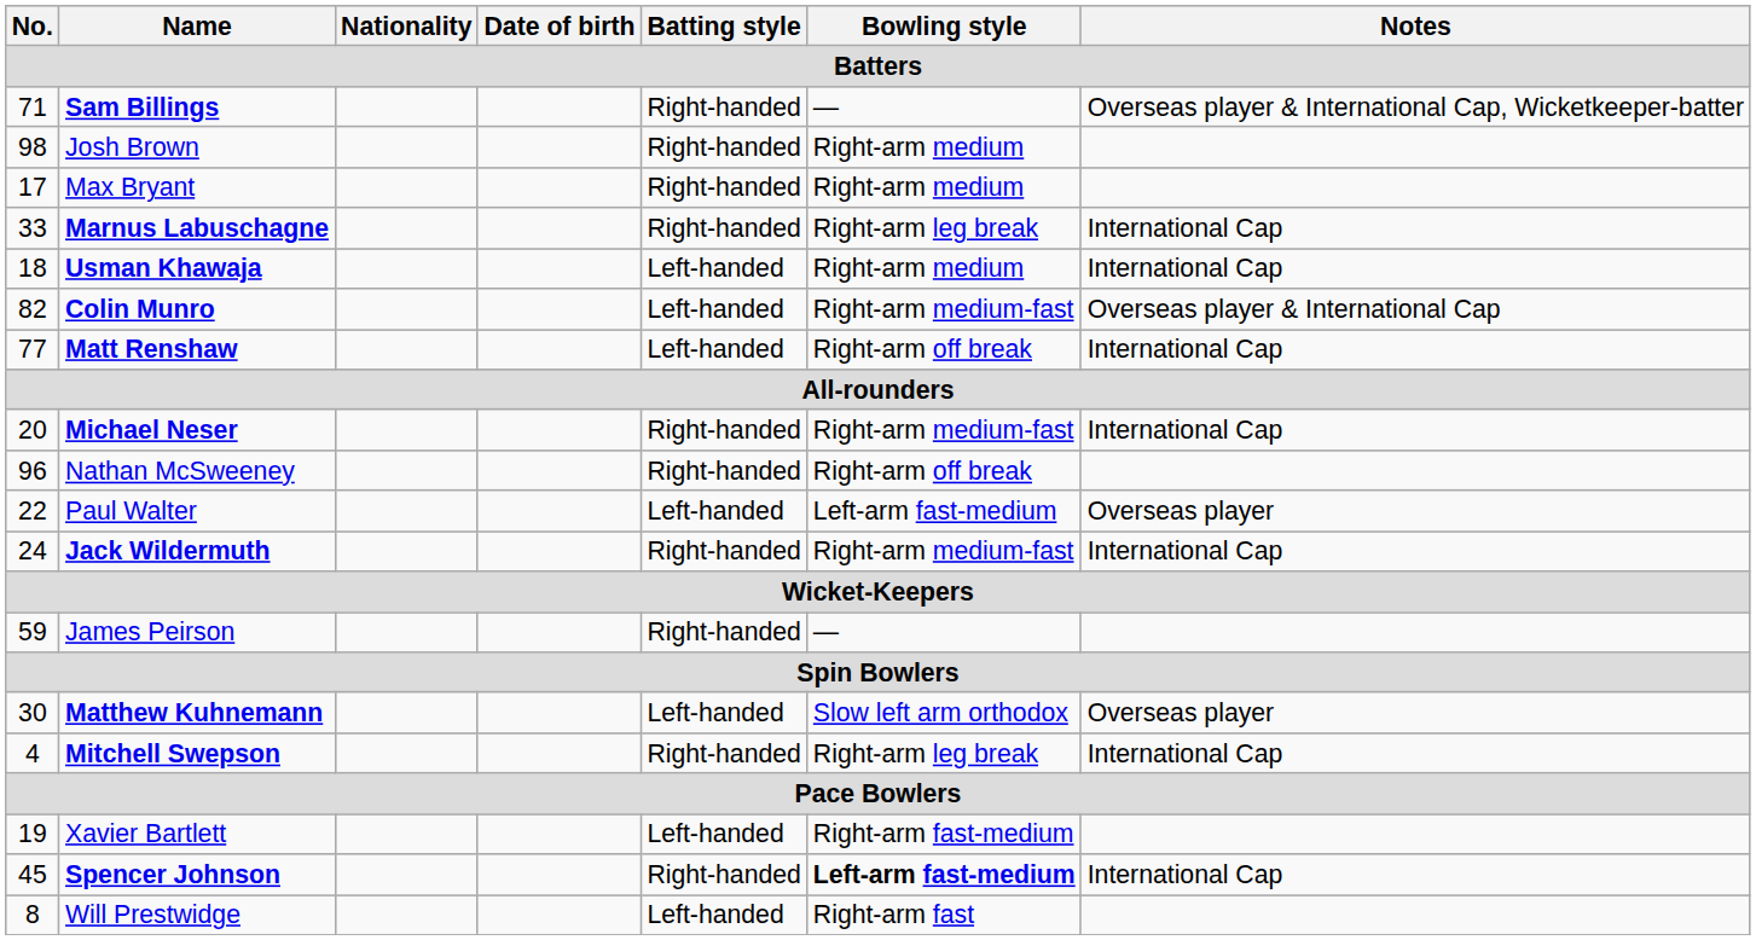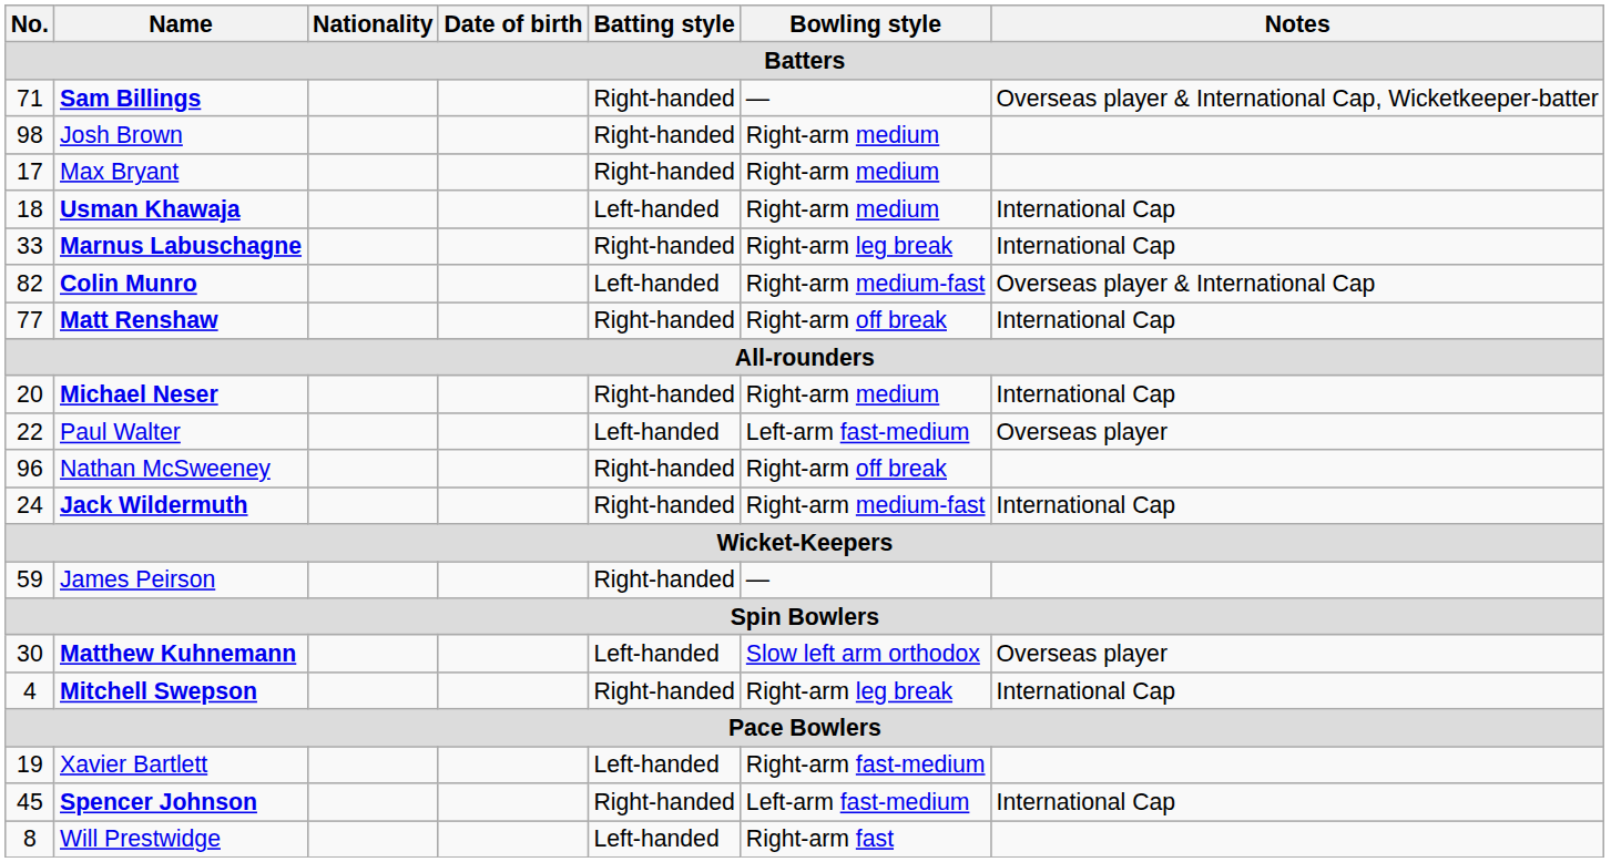 <table class="wikitable" style="font-size:85%;">
 <tr>
 <th>No.</th>
 <th>Name</th>
 <th>Nationality</th>
 <th>Date of birth</th>
 <th>Batting style</th>
 <th>Bowling style</th>
 <th>Notes</th>
 </tr>
 <tr>
 <th colspan="7" style="background: #DCDCDC" align=center>Batters</th>
 </tr>
 <tr>
 <td style="text-align:center">71</td>
 <td><strong><a href='#'>Sam Billings</a></strong></td>
 <td></td>
 <td></td>
 <td>Right-handed</td>
 <td>—</td>
 <td>Overseas player & International Cap, Wicketkeeper-batter</td>
 </tr>
 <tr>
 <td style="text-align:center">98</td>
 <td><a href='#'>Josh Brown</a></td>
 <td></td>
 <td></td>
 <td>Right-handed</td>
 <td>Right-arm <a href='#'>medium</a></td>
 <td></td>
 </tr>
 <tr>
 <td style="text-align:center">17</td>
 <td><a href='#'>Max Bryant</a></td>
 <td></td>
 <td></td>
 <td>Right-handed</td>
 <td>Right-arm <a href='#'>medium</a></td>
 <td></td>
 </tr>
 <tr>
+<td style="text-align:center">18</td>
+<td><strong><a href='#'>Usman Khawaja</a></strong></td>
+<td></td>
+<td></td>
+<td>Left-handed</td>
+<td>Right-arm <a href='#'>medium</a></td>
+<td>International Cap</td>
+</tr>
+<tr>
 <td style="text-align:center">33</td>
 <td><strong><a href='#'>Marnus Labuschagne</a></strong></td>
 <td></td>
 <td></td>
 <td>Right-handed</td>
 <td>Right-arm <a href='#'>leg break</a></td>
-<td>International Cap</td>
-</tr>
-<tr>
-<td style="text-align:center">18</td>
-<td><strong><a href='#'>Usman Khawaja</a></strong></td>
-<td></td>
-<td></td>
-<td>Left-handed</td>
-<td>Right-arm <a href='#'>medium</a></td>
 <td>International Cap</td>
 </tr>
 <tr>
 <td style="text-align:center">82</td>
 <td><strong><a href='#'>Colin Munro</a></strong></td>
 <td></td>
 <td></td>
 <td>Left-handed</td>
 <td>Right-arm <a href='#'>medium-fast</a></td>
 <td>Overseas player & International Cap</td>
 </tr>
 <tr>
 <td style="text-align:center">77</td>
 <td><strong><a href='#'>Matt Renshaw</a></strong></td>
 <td></td>
 <td></td>
-<td>Left-handed</td>
+<td>Right-handed</td>
 <td>Right-arm <a href='#'>off break</a></td>
 <td>International Cap</td>
 </tr>
 <tr>
 <th colspan="7" style="background: #DCDCDC" align=center>All-rounders</th>
 </tr>
 <tr>
 <td style="text-align:center">20</td>
 <td><strong><a href='#'>Michael Neser</a></strong></td>
 <td></td>
 <td></td>
 <td>Right-handed</td>
-<td>Right-arm <a href='#'>medium-fast</a></td>
+<td>Right-arm <a href='#'>medium</a></td>
 <td>International Cap</td>
+</tr>
+<tr>
+<td style="text-align:center">22</td>
+<td><a href='#'>Paul Walter</a></td>
+<td></td>
+<td></td>
+<td>Left-handed</td>
+<td>Left-arm <a href='#'>fast-medium</a></td>
+<td>Overseas player</td>
 </tr>
 <tr>
 <td style="text-align:center">96</td>
 <td><a href='#'>Nathan McSweeney</a></td>
 <td></td>
 <td></td>
 <td>Right-handed</td>
 <td>Right-arm <a href='#'>off break</a></td>
 <td></td>
-</tr>
-<tr>
-<td style="text-align:center">22</td>
-<td><a href='#'>Paul Walter</a></td>
-<td></td>
-<td></td>
-<td>Left-handed</td>
-<td>Left-arm <a href='#'>fast-medium</a></td>
-<td>Overseas player</td>
 </tr>
 <tr>
 <td style="text-align:center">24</td>
 <td><strong><a href='#'>Jack Wildermuth</a></strong></td>
 <td></td>
 <td></td>
 <td>Right-handed</td>
 <td>Right-arm <a href='#'>medium-fast</a></td>
 <td>International Cap</td>
 </tr>
 <tr>
 <th colspan="7" style="background: #DCDCDC" align=center>Wicket-Keepers</th>
 </tr>
 <tr>
 <td style="text-align:center">59</td>
 <td><a href='#'>James Peirson</a></td>
 <td></td>
 <td></td>
 <td>Right-handed</td>
 <td>—</td>
 <td></td>
 </tr>
 <tr>
 <th colspan="7" style="background: #DCDCDC" align=center>Spin Bowlers</th>
 </tr>
 <tr>
 <td style="text-align:center">30</td>
 <td><strong><a href='#'>Matthew Kuhnemann</a></strong></td>
 <td></td>
 <td></td>
 <td>Left-handed</td>
 <td><a href='#'>Slow left arm orthodox</a></td>
 <td>Overseas player</td>
 </tr>
 <tr>
 <td style="text-align:center">4</td>
 <td><strong><a href='#'>Mitchell Swepson</a></strong></td>
 <td></td>
 <td></td>
 <td>Right-handed</td>
 <td>Right-arm <a href='#'>leg break</a></td>
 <td>International Cap</td>
 </tr>
 <tr>
 <th colspan="7" style="background: #DCDCDC" align=center>Pace Bowlers</th>
 </tr>
 <tr>
 <td style="text-align:center">19</td>
 <td><a href='#'>Xavier Bartlett</a></td>
 <td></td>
 <td></td>
 <td>Left-handed</td>
 <td>Right-arm <a href='#'>fast-medium</a></td>
 <td></td>
 </tr>
 <tr>
 <td style="text-align:center">45</td>
 <td><strong><a href='#'>Spencer Johnson</a></strong></td>
 <td></td>
 <td></td>
 <td>Right-handed</td>
-<td><strong>Left-arm <a href='#'>fast-medium</a></strong></td>
+<td>Left-arm <a href='#'>fast-medium</a></td>
 <td>International Cap</td>
 </tr>
 <tr>
 <td style="text-align:center">8</td>
 <td><a href='#'>Will Prestwidge</a></td>
 <td></td>
 <td></td>
 <td>Left-handed</td>
 <td>Right-arm <a href='#'>fast</a></td>
 <td></td>
 </tr>
 </table>
